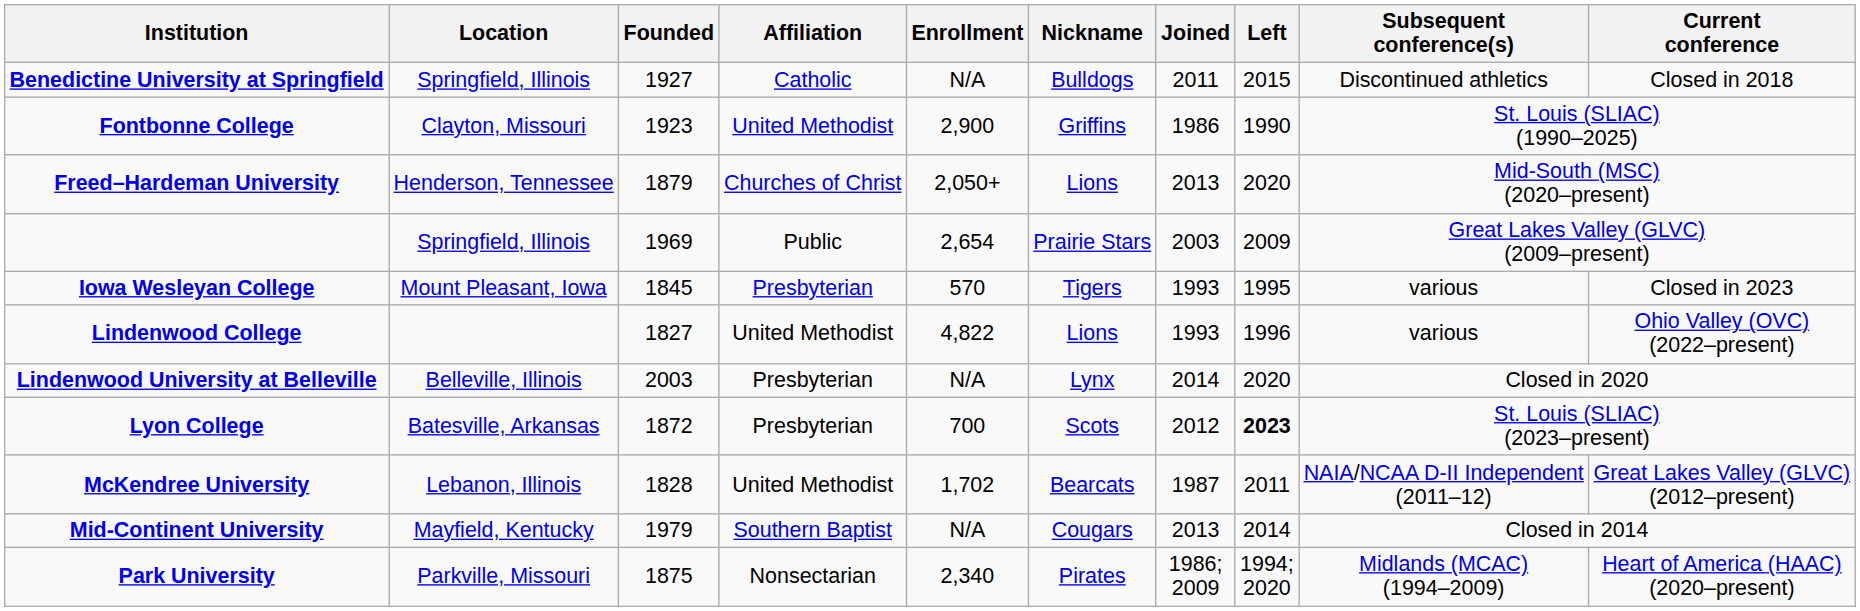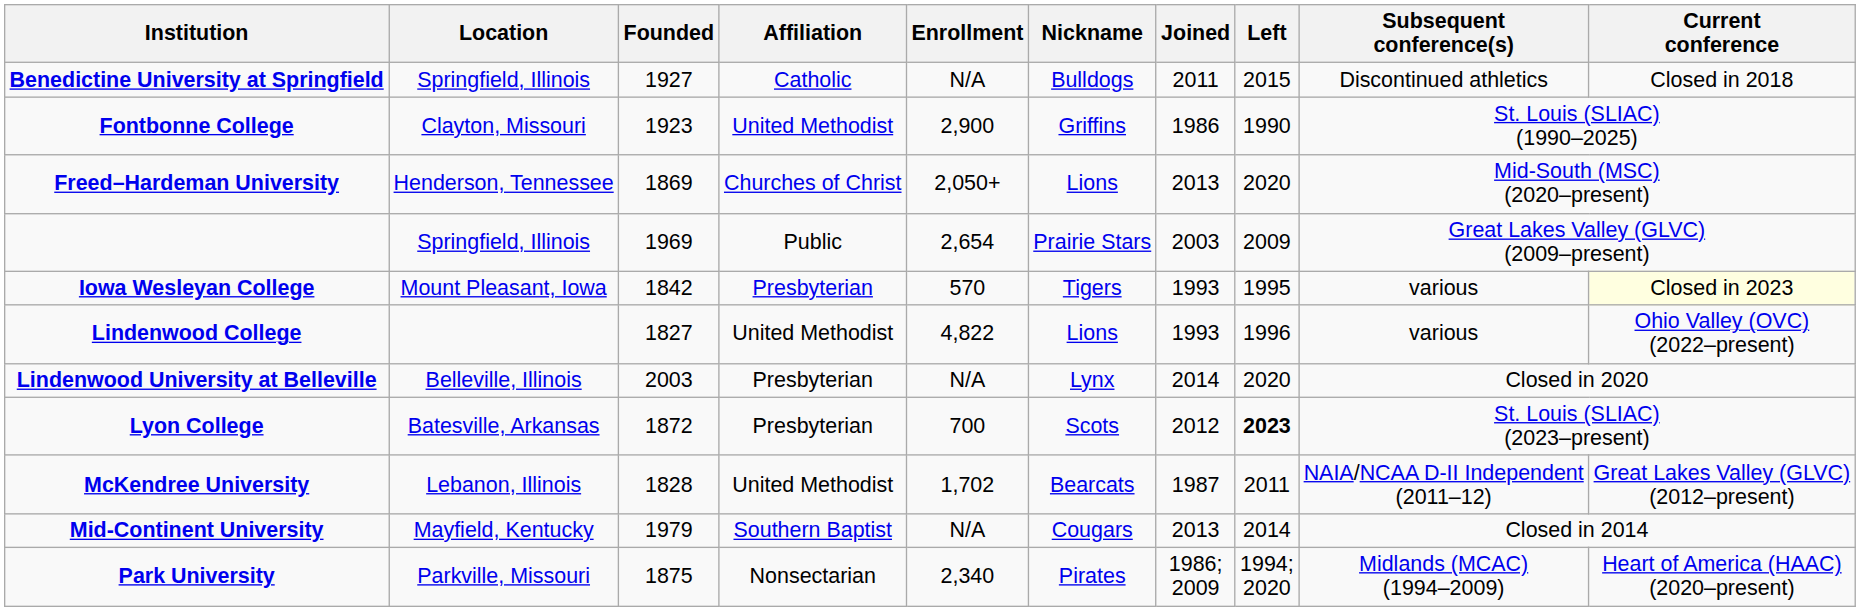 <table class="wikitable sortable plainrowheaders" style="text-align:center">
 <tr>
 <th scope="col">Institution</th>
 <th scope="col">Location</th>
 <th scope="col">Founded</th>
 <th scope="col">Affiliation</th>
 <th scope="col">Enrollment</th>
 <th scope="col">Nickname</th>
 <th scope="col">Joined</th>
 <th scope="col">Left</th>
 <th scope="col">Subsequent<br>conference(s)</th>
 <th scope="col">Current<br>conference</th>
 </tr>
 <tr>
 <td><strong><a href='#'>Benedictine University at Springfield</a></strong></td>
 <td><a href='#'>Springfield, Illinois</a></td>
 <td>1927</td>
 <td><a href='#'>Catholic</a><br></td>
 <td>N/A</td>
 <td><a href='#'>Bulldogs</a></td>
 <td>2011</td>
 <td>2015</td>
 <td>Discontinued athletics</td>
 <td>Closed in 2018</td>
 </tr>
 <tr>
 <td><strong><a href='#'>Fontbonne College</a></strong></td>
 <td><a href='#'>Clayton, Missouri</a></td>
 <td>1923</td>
 <td><a href='#'>United Methodist</a></td>
 <td>2,900</td>
 <td><a href='#'>Griffins</a></td>
 <td>1986</td>
 <td>1990</td>
 <td colspan="2"><a href='#'>St. Louis (SLIAC)</a><br>(1990–2025)<br></td>
 </tr>
 <tr>
 <td><strong><a href='#'>Freed–Hardeman University</a></strong></td>
 <td><a href='#'>Henderson, Tennessee</a></td>
-<td>1879</td>
+<td>1869</td>
 <td><a href='#'>Churches of Christ</a></td>
 <td>2,050+</td>
 <td><a href='#'>Lions</a></td>
 <td>2013</td>
 <td>2020</td>
 <td colspan="2"><a href='#'>Mid-South (MSC)</a><br>(2020–present)</td>
 </tr>
 <tr>
 <td></td>
 <td><a href='#'>Springfield, Illinois</a></td>
 <td>1969</td>
 <td>Public</td>
 <td>2,654</td>
 <td><a href='#'>Prairie Stars</a></td>
 <td>2003</td>
 <td>2009</td>
 <td colspan="2"><a href='#'>Great Lakes Valley (GLVC)</a><br>(2009–present)</td>
 </tr>
 <tr>
 <td><strong><a href='#'>Iowa Wesleyan College</a></strong></td>
 <td><a href='#'>Mount Pleasant, Iowa</a></td>
-<td>1845</td>
+<td>1842</td>
 <td><a href='#'>Presbyterian</a><br></td>
 <td>570</td>
 <td><a href='#'>Tigers</a></td>
 <td>1993</td>
 <td>1995</td>
 <td>various</td>
-<td>Closed in 2023</td>
+<td style="background: lightyellow;">Closed in 2023</td>
 </tr>
 <tr>
 <td><strong><a href='#'>Lindenwood College</a></strong></td>
 <td></td>
 <td>1827</td>
 <td>United Methodist</td>
 <td>4,822</td>
 <td><a href='#'>Lions</a></td>
 <td>1993</td>
 <td>1996</td>
 <td>various</td>
 <td><a href='#'>Ohio Valley (OVC)</a><br>(2022–present)</td>
 </tr>
 <tr>
 <td><strong><a href='#'>Lindenwood University at Belleville</a></strong></td>
 <td><a href='#'>Belleville, Illinois</a></td>
 <td>2003</td>
 <td>Presbyterian<br></td>
 <td>N/A</td>
 <td><a href='#'>Lynx</a></td>
 <td>2014</td>
 <td>2020</td>
 <td colspan="2">Closed in 2020</td>
 </tr>
 <tr>
 <td><strong><a href='#'>Lyon College</a></strong></td>
 <td><a href='#'>Batesville, Arkansas</a></td>
 <td>1872</td>
 <td>Presbyterian<br></td>
 <td>700</td>
 <td><a href='#'>Scots</a></td>
 <td>2012</td>
 <td><strong>2023</strong></td>
 <td colspan="2"><a href='#'>St. Louis (SLIAC)</a><br>(2023–present)</td>
 </tr>
 <tr>
 <td><strong><a href='#'>McKendree University</a></strong></td>
 <td><a href='#'>Lebanon, Illinois</a></td>
 <td>1828</td>
 <td>United Methodist</td>
 <td>1,702</td>
 <td><a href='#'>Bearcats</a></td>
 <td>1987</td>
 <td>2011</td>
 <td><a href='#'>NAIA</a>/<a href='#'>NCAA D-II Independent</a><br>(2011–12)</td>
 <td><a href='#'>Great Lakes Valley (GLVC)</a><br>(2012–present)</td>
 </tr>
 <tr>
 <td><strong><a href='#'>Mid-Continent University</a></strong></td>
 <td><a href='#'>Mayfield, Kentucky</a></td>
 <td>1979</td>
 <td><a href='#'>Southern Baptist</a></td>
 <td>N/A</td>
 <td><a href='#'>Cougars</a></td>
 <td>2013</td>
 <td>2014</td>
 <td colspan="2">Closed in 2014</td>
 </tr>
 <tr>
 <td><strong><a href='#'>Park University</a></strong></td>
 <td><a href='#'>Parkville, Missouri</a></td>
 <td>1875</td>
 <td>Nonsectarian</td>
 <td>2,340</td>
 <td><a href='#'>Pirates</a></td>
 <td>1986;<br>2009</td>
 <td>1994;<br>2020</td>
 <td><a href='#'>Midlands (MCAC)</a><br>(1994–2009)</td>
 <td><a href='#'>Heart of America (HAAC)</a><br>(2020–present)</td>
 </tr>
 </table>
